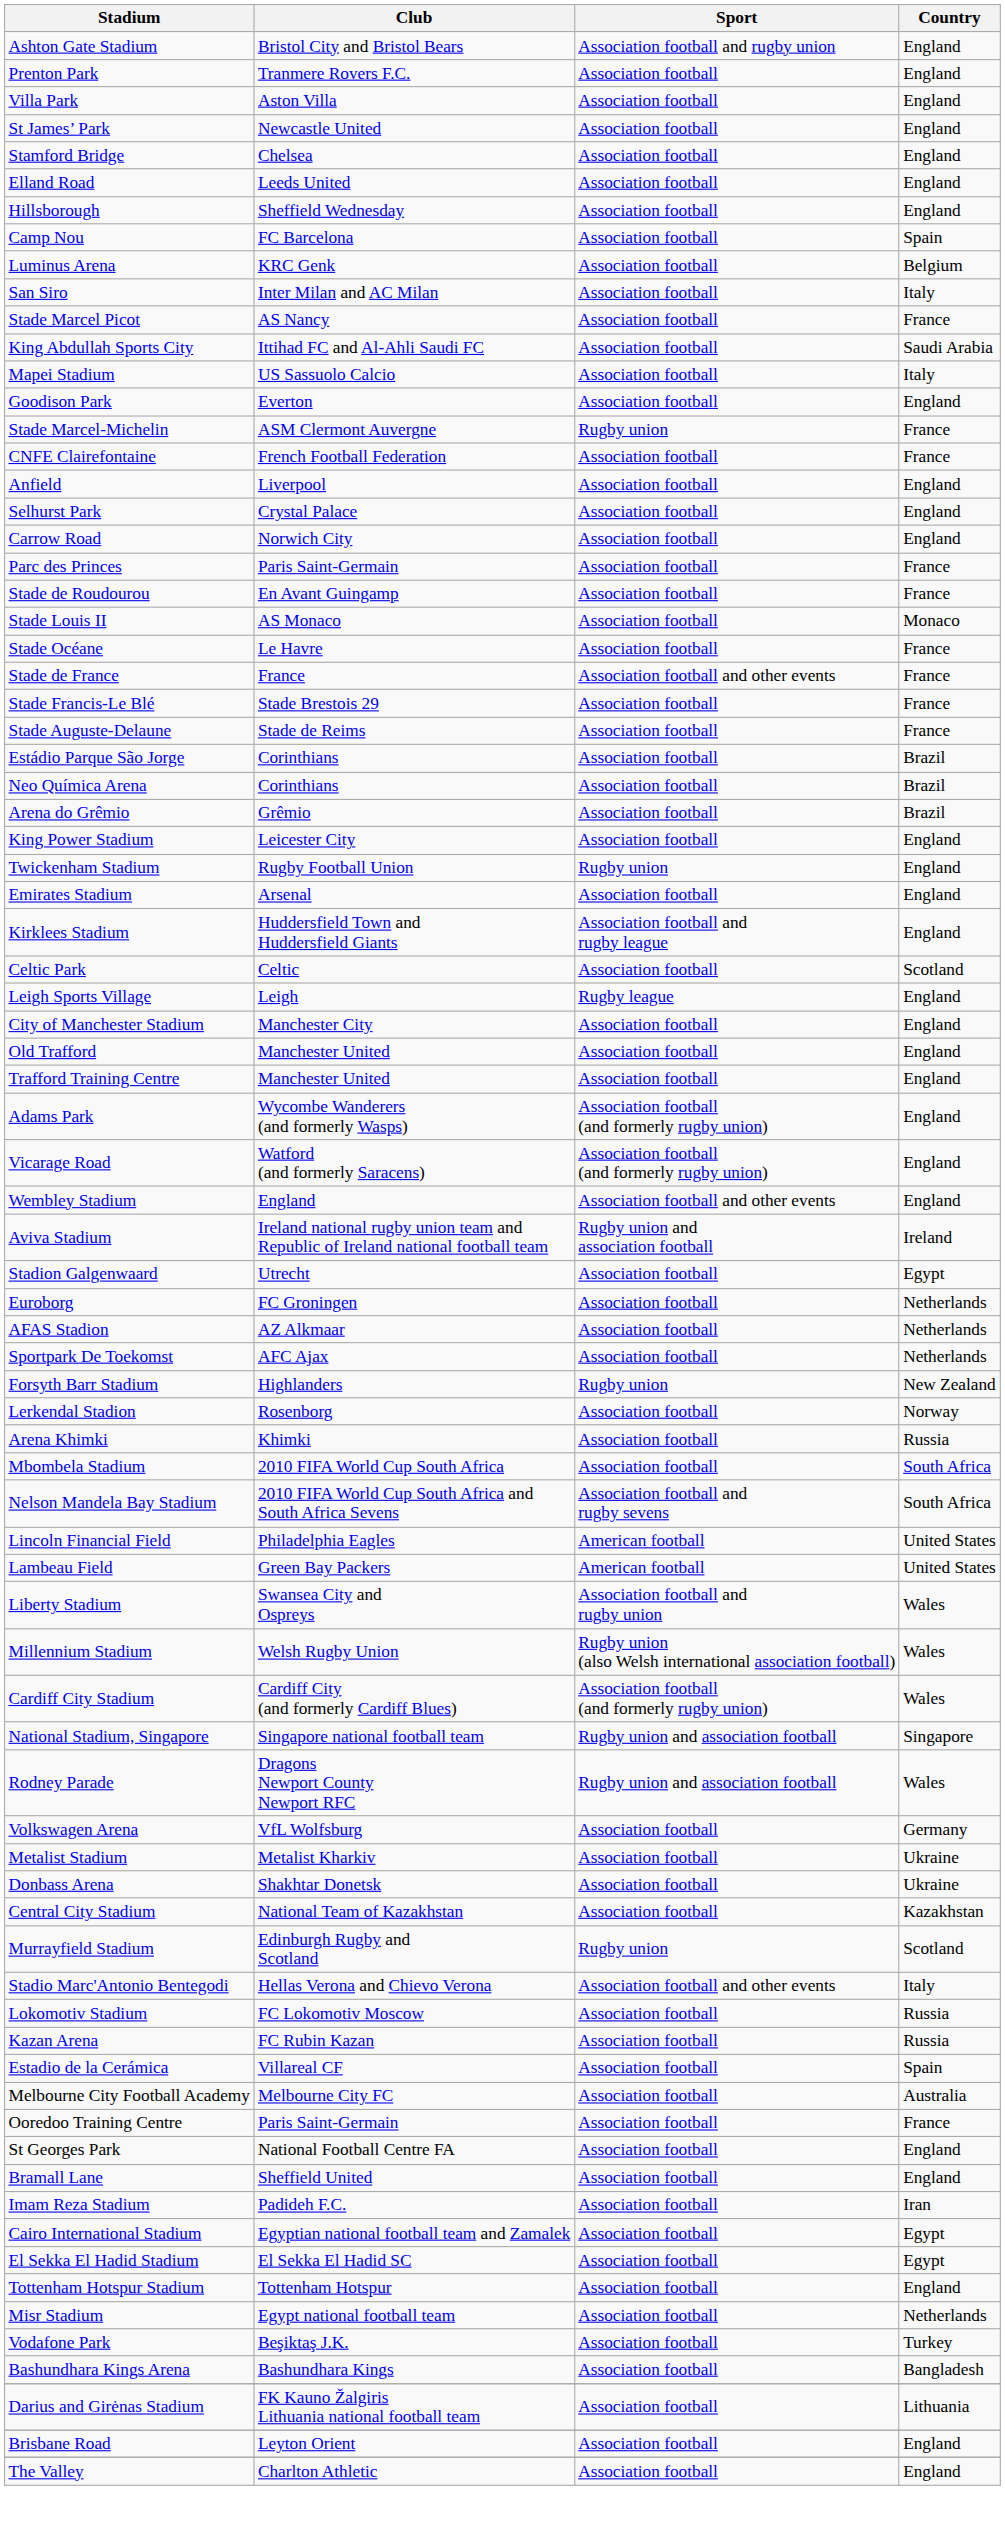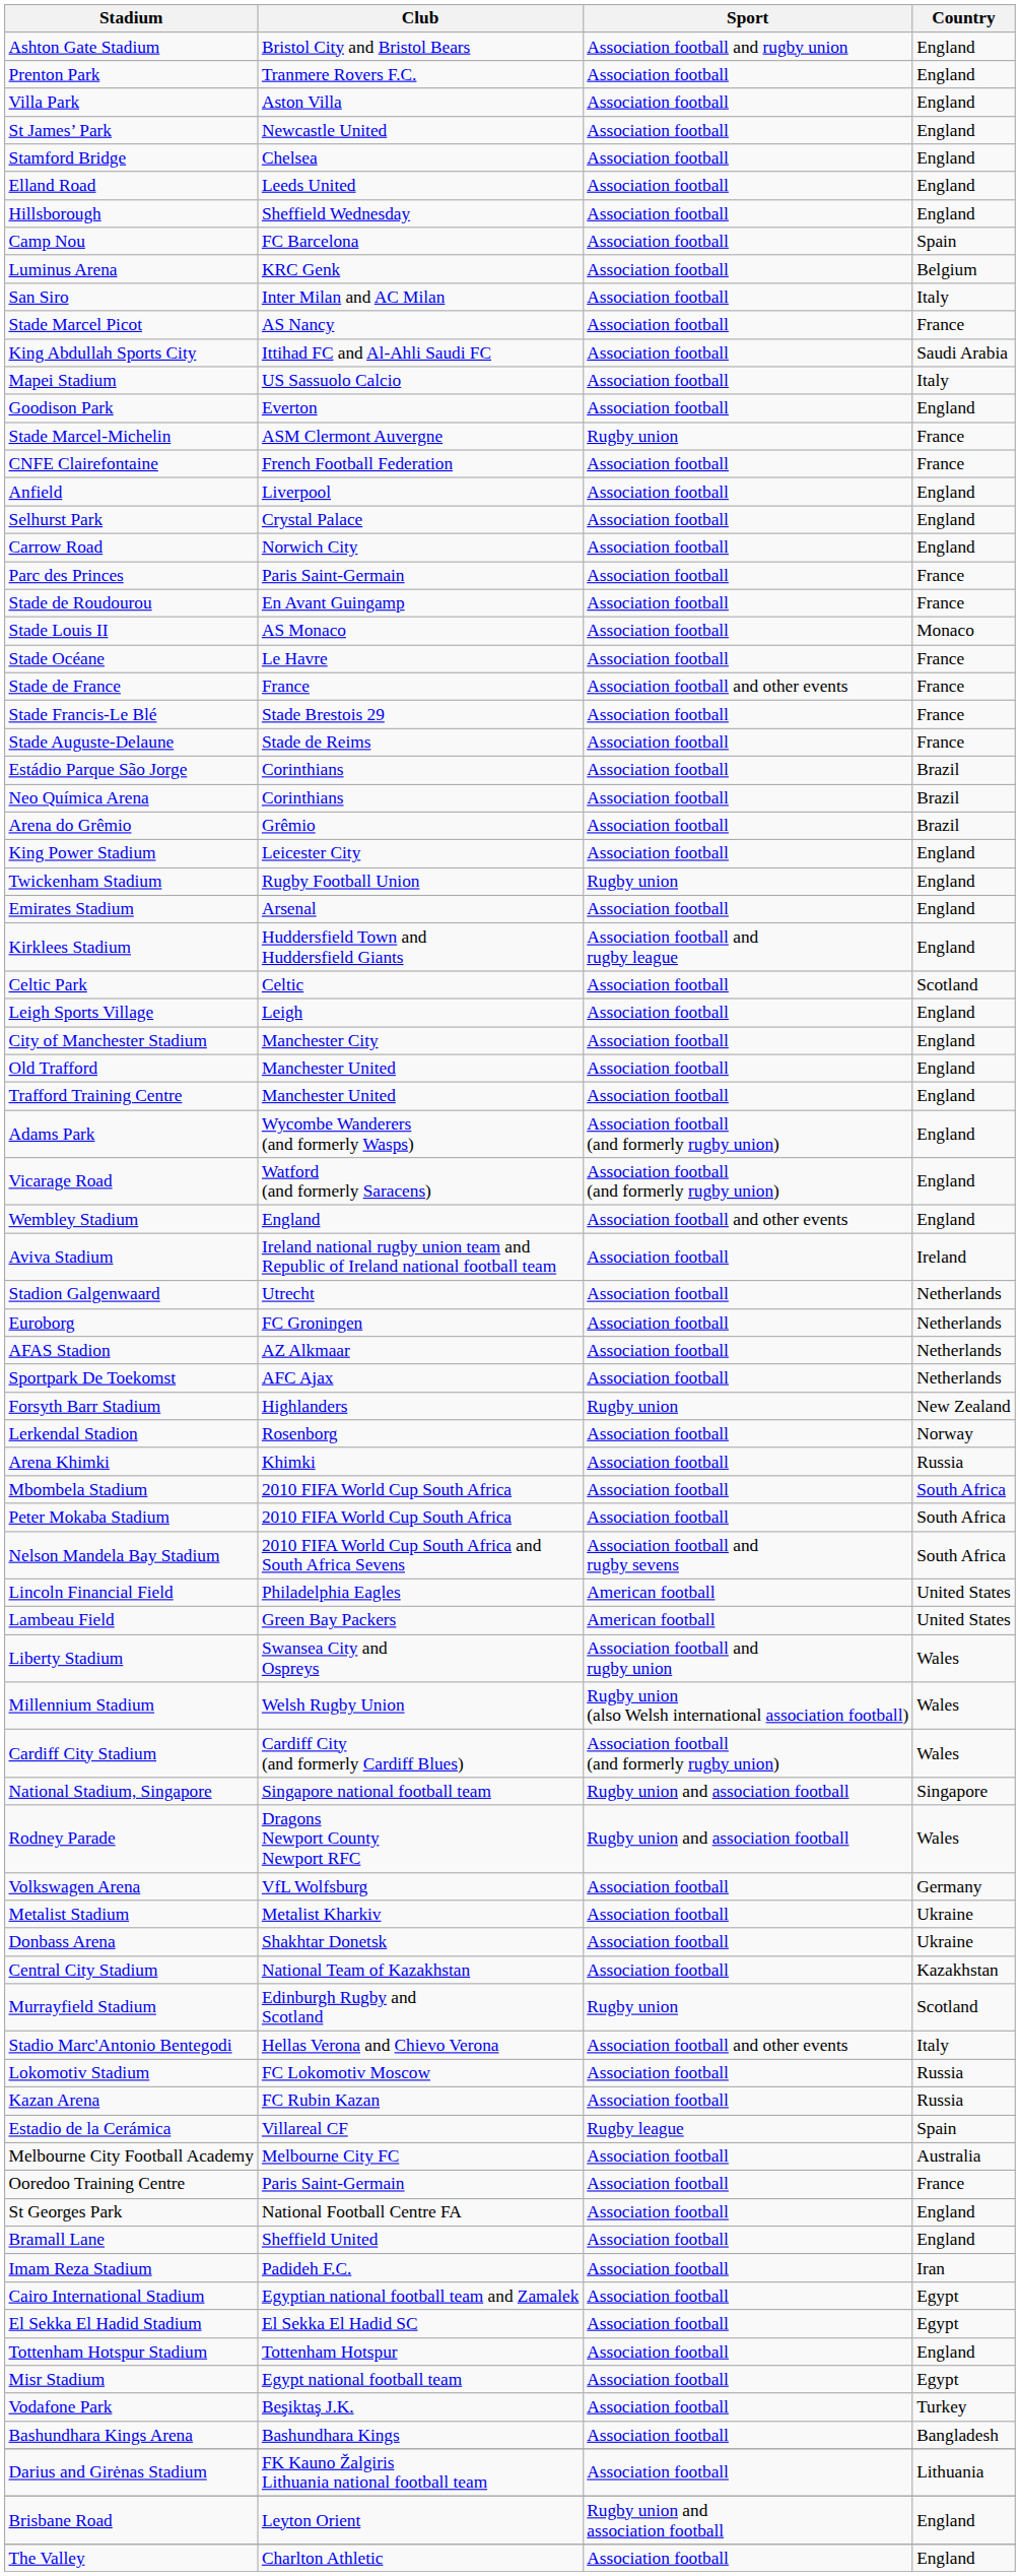 <table class="wikitable sortable">
 <tr>
 <th>Stadium</th>
 <th>Club</th>
 <th>Sport</th>
 <th>Country</th>
 </tr>
 <tr>
 <td><a href='#'>Ashton Gate Stadium</a></td>
 <td><a href='#'>Bristol City</a> and <a href='#'>Bristol Bears</a></td>
 <td><a href='#'>Association football</a> and <a href='#'>rugby union</a></td>
 <td>England</td>
 </tr>
 <tr>
 <td><a href='#'>Prenton Park</a></td>
 <td><a href='#'>Tranmere Rovers F.C.</a></td>
 <td><a href='#'>Association football</a></td>
 <td>England</td>
 </tr>
 <tr>
 <td><a href='#'>Villa Park</a></td>
 <td [><a href='#'>Aston Villa</a></td>
 <td><a href='#'>Association football</a></td>
 <td align="left">England</td>
 </tr>
 <tr>
 <td><a href='#'>St James’ Park</a></td>
 <td><a href='#'>Newcastle United</a></td>
 <td><a href='#'>Association football</a></td>
 <td align="left">England</td>
 </tr>
 <tr>
 <td><a href='#'>Stamford Bridge</a></td>
 <td><a href='#'>Chelsea</a></td>
 <td><a href='#'>Association football</a></td>
 <td align="left">England</td>
 </tr>
 <tr>
 <td><a href='#'>Elland Road</a></td>
 <td><a href='#'>Leeds United</a></td>
 <td><a href='#'>Association football</a></td>
 <td align="left">England</td>
 </tr>
 <tr>
 <td><a href='#'>Hillsborough</a></td>
 <td><a href='#'>Sheffield Wednesday</a></td>
 <td><a href='#'>Association football</a></td>
 <td align="left">England</td>
 </tr>
 <tr>
 <td><a href='#'>Camp Nou</a></td>
 <td><a href='#'>FC Barcelona</a></td>
 <td><a href='#'>Association football</a></td>
 <td align="left">Spain</td>
 </tr>
 <tr>
 <td><a href='#'>Luminus Arena</a></td>
 <td><a href='#'>KRC Genk</a></td>
 <td><a href='#'>Association football</a></td>
 <td align="left">Belgium</td>
 </tr>
 <tr>
 <td><a href='#'>San Siro</a></td>
 <td><a href='#'>Inter Milan</a> and <a href='#'>AC Milan</a></td>
 <td><a href='#'>Association football</a></td>
 <td align="left">Italy</td>
 </tr>
 <tr>
 <td><a href='#'>Stade Marcel Picot</a></td>
 <td><a href='#'>AS Nancy</a></td>
 <td><a href='#'>Association football</a></td>
 <td>France</td>
 </tr>
 <tr>
 <td><a href='#'>King Abdullah Sports City</a></td>
 <td><a href='#'>Ittihad FC</a> and <a href='#'>Al-Ahli Saudi FC</a></td>
 <td><a href='#'>Association football</a></td>
 <td align="left">Saudi Arabia</td>
 </tr>
 <tr>
 <td><a href='#'>Mapei Stadium</a></td>
 <td><a href='#'>US Sassuolo Calcio</a></td>
 <td><a href='#'>Association football</a></td>
 <td align="left">Italy</td>
 </tr>
 <tr>
 <td><a href='#'>Goodison Park</a></td>
 <td><a href='#'>Everton</a></td>
 <td><a href='#'>Association football</a></td>
 <td align="left">England</td>
 </tr>
 <tr>
 <td><a href='#'>Stade Marcel-Michelin</a></td>
 <td><a href='#'>ASM Clermont Auvergne</a></td>
 <td><a href='#'>Rugby union</a></td>
 <td align="left">France</td>
 </tr>
 <tr>
 <td><a href='#'>CNFE Clairefontaine</a></td>
 <td><a href='#'>French Football Federation</a></td>
 <td><a href='#'>Association football</a></td>
 <td align="left">France</td>
 </tr>
 <tr>
 <td><a href='#'>Anfield</a></td>
 <td><a href='#'>Liverpool</a></td>
 <td><a href='#'>Association football</a></td>
 <td align="left">England</td>
 </tr>
 <tr>
 <td><a href='#'>Selhurst Park</a></td>
 <td><a href='#'>Crystal Palace</a></td>
 <td><a href='#'>Association football</a></td>
 <td align="left">England</td>
 </tr>
 <tr>
 <td><a href='#'>Carrow Road</a></td>
 <td><a href='#'>Norwich City</a></td>
 <td><a href='#'>Association football</a></td>
 <td align="left">England</td>
 </tr>
 <tr>
 <td><a href='#'>Parc des Princes</a></td>
 <td><a href='#'>Paris Saint-Germain</a></td>
 <td><a href='#'>Association football</a></td>
 <td align="left">France</td>
 </tr>
 <tr>
 <td><a href='#'>Stade de Roudourou</a></td>
 <td><a href='#'>En Avant Guingamp</a></td>
 <td><a href='#'>Association football</a></td>
 <td align="left">France</td>
 </tr>
 <tr>
 <td><a href='#'>Stade Louis II</a></td>
 <td><a href='#'>AS Monaco</a></td>
 <td><a href='#'>Association football</a></td>
 <td align="left">Monaco</td>
 </tr>
 <tr>
 <td><a href='#'>Stade Océane</a></td>
 <td><a href='#'>Le Havre</a></td>
 <td><a href='#'>Association football</a></td>
 <td align="left">France</td>
 </tr>
 <tr>
 <td><a href='#'>Stade de France</a></td>
 <td><a href='#'>France</a></td>
 <td><a href='#'>Association football</a> and other events</td>
 <td align="left">France</td>
 </tr>
 <tr>
 <td><a href='#'>Stade Francis-Le Blé</a></td>
 <td><a href='#'>Stade Brestois 29</a></td>
 <td><a href='#'>Association football</a></td>
 <td align="left">France</td>
 </tr>
 <tr>
 <td><a href='#'>Stade Auguste-Delaune</a></td>
 <td><a href='#'>Stade de Reims</a></td>
 <td><a href='#'>Association football</a></td>
 <td align="left">France</td>
 </tr>
 <tr>
 <td><a href='#'>Estádio Parque São Jorge</a></td>
 <td><a href='#'>Corinthians</a></td>
 <td><a href='#'>Association football</a></td>
 <td align="left">Brazil</td>
 </tr>
 <tr>
 <td><a href='#'>Neo Química Arena</a></td>
 <td><a href='#'>Corinthians</a></td>
 <td><a href='#'>Association football</a></td>
 <td align="left">Brazil</td>
 </tr>
 <tr>
 <td><a href='#'>Arena do Grêmio</a></td>
 <td><a href='#'>Grêmio</a></td>
 <td><a href='#'>Association football</a></td>
 <td align="left">Brazil</td>
 </tr>
 <tr>
 <td><a href='#'>King Power Stadium</a></td>
 <td><a href='#'>Leicester City</a></td>
 <td><a href='#'>Association football</a></td>
 <td align="left">England</td>
 </tr>
 <tr>
 <td><a href='#'>Twickenham Stadium</a></td>
 <td><a href='#'>Rugby Football Union</a></td>
 <td><a href='#'>Rugby union</a></td>
 <td align="left">England</td>
 </tr>
 <tr>
 <td><a href='#'>Emirates Stadium</a></td>
 <td><a href='#'>Arsenal</a></td>
 <td><a href='#'>Association football</a></td>
 <td align="left">England</td>
 </tr>
 <tr>
 <td><a href='#'>Kirklees Stadium</a></td>
 <td><a href='#'>Huddersfield Town</a> and<br> <a href='#'>Huddersfield Giants</a></td>
 <td><a href='#'>Association football</a> and <br><a href='#'>rugby league</a></td>
 <td align="left">England</td>
 </tr>
 <tr>
 <td><a href='#'>Celtic Park</a></td>
 <td><a href='#'>Celtic</a></td>
 <td><a href='#'>Association football</a></td>
 <td align="left">Scotland</td>
 </tr>
 <tr>
 <td><a href='#'>Leigh Sports Village</a></td>
 <td><a href='#'>Leigh</a></td>
-<td><a href='#'>Rugby league</a></td>
+<td><a href='#'>Association football</a></td>
 <td align="left">England</td>
 </tr>
 <tr>
 <td><a href='#'>City of Manchester Stadium</a></td>
 <td><a href='#'>Manchester City</a></td>
 <td><a href='#'>Association football</a></td>
 <td align="left">England</td>
 </tr>
 <tr>
 <td><a href='#'>Old Trafford</a></td>
 <td><a href='#'>Manchester United</a></td>
 <td><a href='#'>Association football</a></td>
 <td align="left">England</td>
 </tr>
 <tr>
 <td><a href='#'>Trafford Training Centre</a></td>
 <td><a href='#'>Manchester United</a></td>
 <td><a href='#'>Association football</a></td>
 <td align="left">England</td>
 </tr>
 <tr>
 <td><a href='#'>Adams Park</a></td>
 <td><a href='#'>Wycombe Wanderers</a><br>(and formerly <a href='#'>Wasps</a>)</td>
 <td><a href='#'>Association football</a><br>(and formerly <a href='#'>rugby union</a>)</td>
 <td align="left">England</td>
 </tr>
 <tr>
 <td><a href='#'>Vicarage Road</a></td>
 <td><a href='#'>Watford</a><br>(and formerly <a href='#'>Saracens</a>)</td>
 <td><a href='#'>Association football</a><br>(and formerly <a href='#'>rugby union</a>)</td>
 <td align="left">England</td>
 </tr>
 <tr>
 <td><a href='#'>Wembley Stadium</a></td>
 <td><a href='#'>England</a></td>
 <td><a href='#'>Association football</a> and other events</td>
 <td align="left">England</td>
 </tr>
 <tr>
 <td><a href='#'>Aviva Stadium</a></td>
 <td><a href='#'>Ireland national rugby union team</a> and<br><a href='#'>Republic of Ireland national football team</a></td>
-<td><a href='#'>Rugby union</a> and<br><a href='#'>association football</a></td>
+<td><a href='#'>Association football</a></td>
 <td align="left">Ireland</td>
 </tr>
 <tr>
 <td><a href='#'>Stadion Galgenwaard</a></td>
 <td><a href='#'>Utrecht</a></td>
 <td><a href='#'>Association football</a></td>
-<td align="left">Egypt</td>
+<td align="left">Netherlands</td>
 </tr>
 <tr>
 <td><a href='#'>Euroborg</a></td>
 <td><a href='#'>FC Groningen</a></td>
 <td><a href='#'>Association football</a></td>
 <td align="left">Netherlands</td>
 </tr>
 <tr>
 <td><a href='#'>AFAS Stadion</a></td>
 <td><a href='#'>AZ Alkmaar</a></td>
 <td><a href='#'>Association football</a></td>
 <td align="left">Netherlands</td>
 </tr>
 <tr>
 <td><a href='#'>Sportpark De Toekomst</a></td>
 <td><a href='#'>AFC Ajax</a></td>
 <td><a href='#'>Association football</a></td>
 <td align="left">Netherlands</td>
 </tr>
 <tr>
 <td><a href='#'>Forsyth Barr Stadium</a></td>
 <td><a href='#'>Highlanders</a></td>
 <td><a href='#'>Rugby union</a></td>
 <td align="left">New Zealand</td>
 </tr>
 <tr>
 <td><a href='#'>Lerkendal Stadion</a></td>
 <td><a href='#'>Rosenborg</a></td>
 <td><a href='#'>Association football</a></td>
 <td align="left">Norway</td>
 </tr>
 <tr>
 <td><a href='#'>Arena Khimki</a></td>
 <td><a href='#'>Khimki</a></td>
 <td><a href='#'>Association football</a></td>
 <td align="left">Russia</td>
 </tr>
 <tr>
 <td><a href='#'>Mbombela Stadium</a></td>
 <td><a href='#'>2010 FIFA World Cup South Africa</a></td>
 <td><a href='#'>Association football</a></td>
 <td align="left"><a href='#'>South Africa</a></td>
+</tr>
+<tr>
+<td><a href='#'>Peter Mokaba Stadium</a></td>
+<td><a href='#'>2010 FIFA World Cup South Africa</a></td>
+<td><a href='#'>Association football</a></td>
+<td align="left">South Africa</td>
 </tr>
 <tr>
 <td><a href='#'>Nelson Mandela Bay Stadium</a></td>
 <td><a href='#'>2010 FIFA World Cup South Africa</a> and<br><a href='#'>South Africa Sevens</a></td>
 <td><a href='#'>Association football</a> and<br><a href='#'>rugby sevens</a></td>
 <td align="left">South Africa</td>
 </tr>
 <tr>
 <td><a href='#'>Lincoln Financial Field</a></td>
 <td><a href='#'>Philadelphia Eagles</a></td>
 <td><a href='#'>American football</a></td>
 <td align="left">United States</td>
 </tr>
 <tr>
 <td><a href='#'>Lambeau Field</a></td>
 <td><a href='#'>Green Bay Packers</a></td>
 <td><a href='#'>American football</a></td>
 <td align="left">United States</td>
 </tr>
 <tr>
 <td><a href='#'>Liberty Stadium</a></td>
 <td><a href='#'>Swansea City</a> and<br><a href='#'>Ospreys</a></td>
 <td><a href='#'>Association football</a> and<br><a href='#'>rugby union</a></td>
 <td align="left">Wales</td>
 </tr>
 <tr>
 <td><a href='#'>Millennium Stadium</a></td>
 <td><a href='#'>Welsh Rugby Union</a><br></td>
 <td><a href='#'>Rugby union</a><br> (also Welsh international <a href='#'>association football</a>)</td>
 <td align="left">Wales</td>
 </tr>
 <tr>
 <td><a href='#'>Cardiff City Stadium</a></td>
 <td><a href='#'>Cardiff City</a><br>(and formerly <a href='#'>Cardiff Blues</a>)</td>
 <td><a href='#'>Association football</a><br>(and formerly <a href='#'>rugby union</a>)</td>
 <td align="left">Wales</td>
 </tr>
 <tr>
 <td><a href='#'>National Stadium, Singapore</a></td>
 <td><a href='#'>Singapore national football team</a></td>
 <td><a href='#'>Rugby union</a> and <a href='#'>association football</a></td>
 <td align="left">Singapore</td>
 </tr>
 <tr>
 <td><a href='#'>Rodney Parade</a></td>
 <td><a href='#'>Dragons</a><br><a href='#'>Newport County</a><br><a href='#'>Newport RFC</a></td>
 <td><a href='#'>Rugby union</a> and <a href='#'>association football</a></td>
 <td align="left">Wales</td>
 </tr>
 <tr>
 <td><a href='#'>Volkswagen Arena</a></td>
 <td><a href='#'>VfL Wolfsburg</a></td>
 <td><a href='#'>Association football</a></td>
 <td align="left">Germany</td>
 </tr>
 <tr>
 <td><a href='#'>Metalist Stadium</a></td>
 <td><a href='#'>Metalist Kharkiv</a></td>
 <td><a href='#'>Association football</a></td>
 <td align="left">Ukraine</td>
 </tr>
 <tr>
 <td><a href='#'>Donbass Arena</a></td>
 <td><a href='#'>Shakhtar Donetsk</a></td>
 <td><a href='#'>Association football</a></td>
 <td align="left">Ukraine</td>
 </tr>
 <tr>
 <td><a href='#'>Central City Stadium</a></td>
 <td><a href='#'>National Team of Kazakhstan</a></td>
 <td><a href='#'>Association football</a></td>
 <td align="left">Kazakhstan</td>
 </tr>
 <tr>
 <td><a href='#'>Murrayfield Stadium</a></td>
 <td><a href='#'>Edinburgh Rugby</a> and <br> <a href='#'>Scotland</a></td>
 <td><a href='#'>Rugby union</a></td>
 <td align="left">Scotland</td>
 </tr>
 <tr>
 <td><a href='#'>Stadio Marc'Antonio Bentegodi</a></td>
 <td><a href='#'>Hellas Verona</a> and <a href='#'>Chievo Verona</a></td>
 <td><a href='#'>Association football</a> and other events</td>
 <td align="left">Italy</td>
 </tr>
 <tr>
 <td><a href='#'>Lokomotiv Stadium</a></td>
 <td><a href='#'>FC Lokomotiv Moscow</a></td>
 <td><a href='#'>Association football</a></td>
 <td align="left">Russia</td>
 </tr>
 <tr>
 <td><a href='#'>Kazan Arena</a></td>
 <td><a href='#'>FC Rubin Kazan</a></td>
 <td><a href='#'>Association football</a></td>
 <td align="left">Russia</td>
 </tr>
 <tr>
 <td><a href='#'>Estadio de la Cerámica</a></td>
 <td><a href='#'>Villareal CF</a></td>
-<td><a href='#'>Association football</a></td>
+<td><a href='#'>Rugby league</a></td>
 <td align="left">Spain</td>
 </tr>
 <tr>
 <td>Melbourne City Football Academy</td>
 <td><a href='#'>Melbourne City FC</a></td>
 <td><a href='#'>Association football</a></td>
 <td align="left">Australia</td>
 </tr>
 <tr>
 <td>Ooredoo Training Centre</td>
 <td><a href='#'>Paris Saint-Germain</a></td>
 <td><a href='#'>Association football</a></td>
 <td align="left">France</td>
 </tr>
 <tr>
 <td>St Georges Park</td>
 <td>National Football Centre FA</td>
 <td><a href='#'>Association football</a></td>
 <td align="left">England</td>
 </tr>
 <tr>
 <td><a href='#'>Bramall Lane</a></td>
 <td><a href='#'>Sheffield United</a></td>
 <td><a href='#'>Association football</a></td>
 <td align="left">England</td>
 </tr>
 <tr>
 <td><a href='#'>Imam Reza Stadium</a></td>
 <td><a href='#'>Padideh F.C.</a></td>
 <td><a href='#'>Association football</a></td>
 <td align="left">Iran</td>
 </tr>
 <tr>
 <td><a href='#'>Cairo International Stadium</a></td>
 <td><a href='#'>Egyptian national football team</a>  and <a href='#'>Zamalek</a></td>
 <td><a href='#'>Association football</a></td>
 <td align="left">Egypt</td>
 </tr>
 <tr>
 <td><a href='#'>El Sekka El Hadid Stadium</a></td>
 <td><a href='#'>El Sekka El Hadid SC</a></td>
 <td><a href='#'>Association football</a></td>
 <td align="left">Egypt</td>
 </tr>
 <tr>
 <td><a href='#'>Tottenham Hotspur Stadium</a></td>
 <td><a href='#'>Tottenham Hotspur</a></td>
 <td><a href='#'>Association football</a></td>
 <td align="left">England</td>
 </tr>
 <tr>
 <td><a href='#'>Misr Stadium</a></td>
 <td><a href='#'>Egypt national football team</a></td>
 <td><a href='#'>Association football</a></td>
-<td align="left">Netherlands</td>
+<td align="left">Egypt</td>
 </tr>
 <tr>
 <td><a href='#'>Vodafone Park</a></td>
 <td><a href='#'>Beşiktaş J.K.</a></td>
 <td><a href='#'>Association football</a></td>
 <td align="left">Turkey</td>
 </tr>
 <tr>
 <td><a href='#'>Bashundhara Kings Arena</a></td>
 <td><a href='#'>Bashundhara Kings</a></td>
 <td><a href='#'>Association football</a></td>
 <td align="left">Bangladesh</td>
 </tr>
 <tr>
 </tr>
 <tr>
 <td><a href='#'>Darius and Girėnas Stadium</a></td>
 <td><a href='#'>FK Kauno Žalgiris</a><br><a href='#'>Lithuania national football team</a></td>
 <td><a href='#'>Association football</a></td>
 <td align="left">Lithuania</td>
 </tr>
 <tr>
 </tr>
 <tr>
 <td><a href='#'>Brisbane Road</a></td>
 <td><a href='#'>Leyton Orient</a></td>
-<td><a href='#'>Association football</a></td>
+<td><a href='#'>Rugby union</a> and<br><a href='#'>association football</a></td>
 <td align="left">England</td>
 </tr>
 <tr>
 </tr>
 <tr>
 <td><a href='#'>The Valley</a></td>
 <td><a href='#'>Charlton Athletic</a></td>
 <td><a href='#'>Association football</a></td>
 <td align="left">England</td>
 </tr>
 </table>
